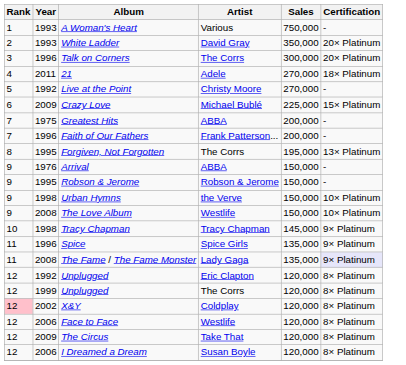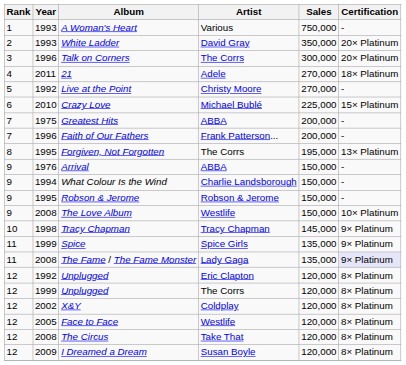 <table class="wikitable sortable">
 <tr>
 <th scope="col">Rank</th>
 <th scope="col">Year</th>
 <th scope="col">Album</th>
 <th scope="col">Artist</th>
 <th scope="col">Sales</th>
 <th scope="col">Certification</th>
 </tr>
 <tr>
 <td>1</td>
 <td>1993</td>
 <td><em><a href='#'>A Woman's Heart</a></em></td>
 <td>Various</td>
 <td>750,000</td>
 <td>-</td>
 </tr>
 <tr>
 <td>2</td>
 <td>1993</td>
 <td><em><a href='#'>White Ladder</a></em></td>
 <td><a href='#'>David Gray</a></td>
 <td>350,000</td>
 <td>20× Platinum</td>
 </tr>
 <tr>
 <td>3</td>
 <td>1996</td>
 <td><em><a href='#'>Talk on Corners</a></em></td>
 <td><a href='#'>The Corrs</a></td>
 <td>300,000</td>
 <td>20× Platinum</td>
 </tr>
 <tr>
 <td>4</td>
 <td>2011</td>
 <td><em><a href='#'>21</a></em></td>
 <td><a href='#'>Adele</a></td>
 <td>270,000</td>
 <td>18× Platinum</td>
 </tr>
 <tr>
 <td>5</td>
 <td>1992</td>
 <td><em><a href='#'>Live at the Point</a></em></td>
 <td><a href='#'>Christy Moore</a></td>
 <td>270,000</td>
 <td>-</td>
 </tr>
 <tr>
 <td>6</td>
-<td>2009</td>
+<td>2010</td>
 <td><em><a href='#'>Crazy Love</a></em></td>
 <td><a href='#'>Michael Bublé</a></td>
 <td>225,000</td>
 <td>15× Platinum</td>
 </tr>
 <tr>
 <td>7</td>
 <td>1975</td>
 <td><em> <a href='#'>Greatest Hits</a></em></td>
 <td><a href='#'>ABBA</a></td>
 <td>200,000</td>
 <td>-</td>
 </tr>
 <tr>
 <td>7</td>
 <td>1996</td>
 <td><em> <a href='#'>Faith of Our Fathers</a></em></td>
 <td><a href='#'>Frank Patterson</a>...</td>
 <td>200,000</td>
 <td>-</td>
 </tr>
 <tr>
 <td>8</td>
 <td>1995</td>
 <td><em><a href='#'>Forgiven, Not Forgotten</a></em></td>
 <td>The Corrs</td>
 <td>195,000</td>
 <td>13× Platinum</td>
 </tr>
 <tr>
 <td>9</td>
 <td>1976</td>
 <td><em> <a href='#'>Arrival</a></em></td>
 <td><a href='#'>ABBA</a></td>
 <td>150,000</td>
 <td>-</td>
 </tr>
 <tr>
 <td>9</td>
+<td>1994</td>
+<td><em>What Colour Is the Wind</em></td>
+<td><a href='#'>Charlie Landsborough</a></td>
+<td>150,000</td>
+<td>-</td>
+</tr>
+<tr>
+<td>9</td>
 <td>1995</td>
 <td><em><a href='#'>Robson & Jerome</a></em></td>
 <td><a href='#'>Robson & Jerome</a></td>
 <td>150,000</td>
 <td>-</td>
-</tr>
-<tr>
-<td>9</td>
-<td>1998</td>
-<td><em> <a href='#'>Urban Hymns</a></em></td>
-<td><a href='#'>the Verve</a></td>
-<td>150,000</td>
-<td>10× Platinum</td>
 </tr>
 <tr>
 <td>9</td>
 <td>2008</td>
 <td><em><a href='#'>The Love Album</a></em></td>
 <td><a href='#'>Westlife</a></td>
 <td>150,000</td>
 <td>10× Platinum</td>
 </tr>
 <tr>
 <td>10</td>
 <td>1998</td>
 <td><em> <a href='#'>Tracy Chapman</a></em></td>
 <td><a href='#'>Tracy Chapman</a></td>
 <td>145,000</td>
 <td>9× Platinum</td>
 </tr>
 <tr>
 <td>11</td>
-<td>1996</td>
+<td>1999</td>
 <td><em> <a href='#'>Spice</a></em></td>
 <td><a href='#'>Spice Girls</a></td>
 <td>135,000</td>
 <td>9× Platinum</td>
 </tr>
 <tr>
 <td>11</td>
 <td>2008</td>
 <td><em><a href='#'>The Fame</a></em> / <em><a href='#'>The Fame Monster</a></em></td>
 <td><a href='#'>Lady Gaga</a></td>
 <td>135,000</td>
 <td style="background: lavender;">9× Platinum</td>
 </tr>
 <tr>
 <td>12</td>
 <td>1992</td>
 <td><em><a href='#'>Unplugged</a></em></td>
 <td><a href='#'>Eric Clapton</a></td>
 <td>120,000</td>
 <td>8× Platinum</td>
 </tr>
 <tr>
 <td>12</td>
 <td>1999</td>
 <td><em><a href='#'>Unplugged</a></em></td>
 <td>The Corrs</td>
 <td>120,000</td>
 <td>8× Platinum</td>
 </tr>
 <tr>
-<td style="background: pink;">12</td>
+<td>12</td>
 <td>2002</td>
 <td><em><a href='#'>X&Y</a></em></td>
 <td><a href='#'>Coldplay</a></td>
 <td>120,000</td>
 <td>8× Platinum</td>
 </tr>
 <tr>
 <td>12</td>
-<td>2006</td>
+<td>2005</td>
 <td><em><a href='#'>Face to Face</a></em></td>
 <td><a href='#'>Westlife</a></td>
 <td>120,000</td>
 <td>8× Platinum</td>
 </tr>
 <tr>
 <td>12</td>
-<td>2009</td>
+<td>2008</td>
 <td><em><a href='#'>The Circus</a></em></td>
 <td><a href='#'>Take That</a></td>
 <td>120,000</td>
 <td>8× Platinum</td>
 </tr>
 <tr>
 <td>12</td>
-<td>2006</td>
+<td>2009</td>
 <td><em><a href='#'>I Dreamed a Dream</a></em></td>
 <td><a href='#'>Susan Boyle</a></td>
 <td>120,000</td>
 <td>8× Platinum</td>
 </tr>
 <tr>
 </tr>
 </table>
